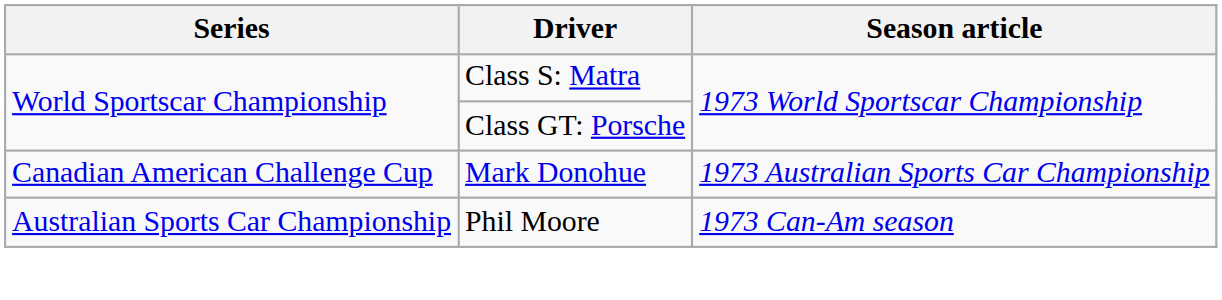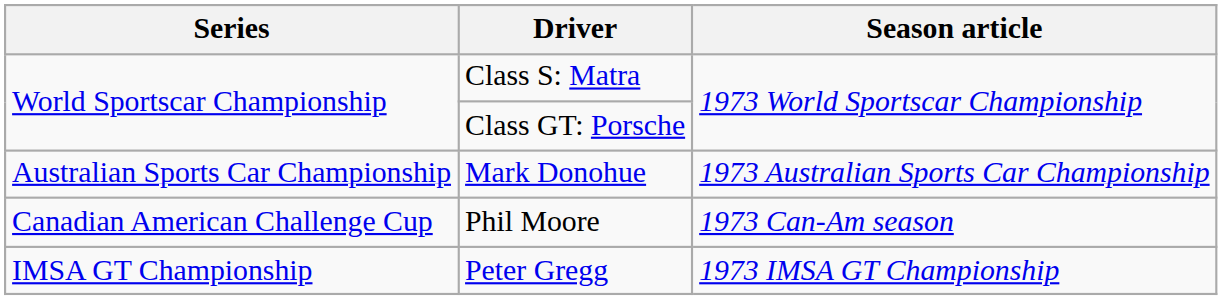 <table class="wikitable" style="font-size: 87%;">
 <tr>
 <th>Series</th>
 <th>Driver</th>
 <th>Season article</th>
 </tr>
 <tr>
 <td rowspan=2><a href='#'>World Sportscar Championship</a></td>
 <td>Class S:  <a href='#'>Matra</a></td>
 <td rowspan=2><em><a href='#'>1973 World Sportscar Championship</a></em></td>
 </tr>
 <tr>
 <td>Class GT:  <a href='#'>Porsche</a></td>
 </tr>
 <tr>
-<td><a href='#'>Canadian American Challenge Cup</a></td>
+<td><a href='#'>Australian Sports Car Championship</a></td>
 <td> <a href='#'>Mark Donohue</a></td>
 <td><em><a href='#'>1973 Australian Sports Car Championship</a></em></td>
 </tr>
 <tr>
-<td><a href='#'>Australian Sports Car Championship</a></td>
+<td><a href='#'>Canadian American Challenge Cup</a></td>
 <td> Phil Moore</td>
 <td><em><a href='#'>1973 Can-Am season</a></em></td>
 </tr>
+<tr>
+<td><a href='#'>IMSA GT Championship</a></td>
+<td> <a href='#'>Peter Gregg</a></td>
+<td><em><a href='#'>1973 IMSA GT Championship</a></em></td>
+</tr>
 </table>
